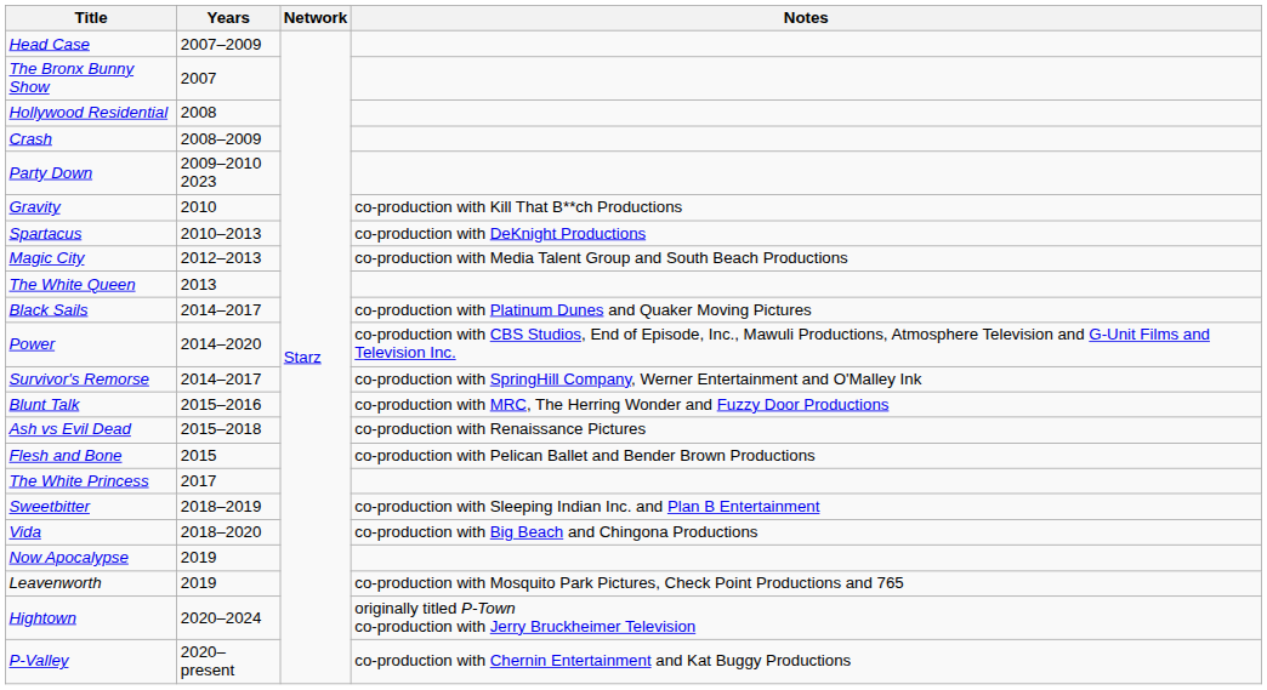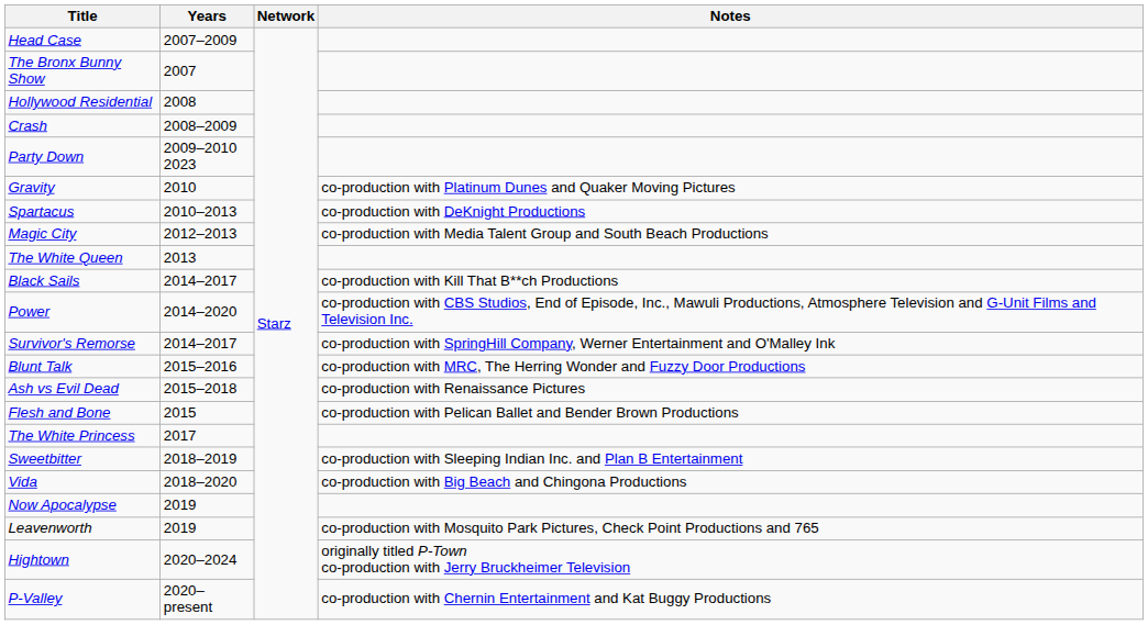 <table class="wikitable sortable">
 <tr>
 <th>Title</th>
 <th>Years</th>
 <th>Network</th>
 <th>Notes</th>
 </tr>
 <tr>
 <td><em><a href='#'>Head Case</a></em></td>
 <td>2007–2009</td>
 <td rowspan="22"><a href='#'>Starz</a></td>
 <td></td>
 </tr>
 <tr>
 <td><em><a href='#'>The Bronx Bunny Show</a></em></td>
 <td>2007</td>
 <td></td>
 </tr>
 <tr>
 <td><em><a href='#'>Hollywood Residential</a></em></td>
 <td>2008</td>
 <td></td>
 </tr>
 <tr>
 <td><em><a href='#'>Crash</a></em></td>
 <td>2008–2009</td>
 <td></td>
 </tr>
 <tr>
 <td><em><a href='#'>Party Down</a></em></td>
 <td>2009–2010<br>2023</td>
 <td></td>
 </tr>
 <tr>
 <td><em><a href='#'>Gravity</a></em></td>
 <td>2010</td>
-<td>co-production with Kill That B**ch Productions</td>
+<td>co-production with <a href='#'>Platinum Dunes</a> and Quaker Moving Pictures</td>
 </tr>
 <tr>
 <td><em><a href='#'>Spartacus</a></em></td>
 <td>2010–2013</td>
 <td>co-production with <a href='#'>DeKnight Productions</a></td>
 </tr>
 <tr>
 <td><em><a href='#'>Magic City</a></em></td>
 <td>2012–2013</td>
 <td>co-production with Media Talent Group and South Beach Productions</td>
 </tr>
 <tr>
 <td><em><a href='#'>The White Queen</a></em></td>
 <td>2013</td>
 <td></td>
 </tr>
 <tr>
 <td><em><a href='#'>Black Sails</a></em></td>
 <td>2014–2017</td>
-<td>co-production with <a href='#'>Platinum Dunes</a> and Quaker Moving Pictures</td>
+<td>co-production with Kill That B**ch Productions</td>
 </tr>
 <tr>
 <td><em><a href='#'>Power</a></em></td>
 <td>2014–2020</td>
 <td>co-production with <a href='#'>CBS Studios</a>, End of Episode, Inc., Mawuli Productions, Atmosphere Television and <a href='#'>G-Unit Films and Television Inc.</a></td>
 </tr>
 <tr>
 <td><em><a href='#'>Survivor's Remorse</a></em></td>
 <td>2014–2017</td>
 <td>co-production with <a href='#'>SpringHill Company</a>, Werner Entertainment and O'Malley Ink</td>
 </tr>
 <tr>
 <td><em><a href='#'>Blunt Talk</a></em></td>
 <td>2015–2016</td>
 <td>co-production with <a href='#'>MRC</a>, The Herring Wonder and <a href='#'>Fuzzy Door Productions</a></td>
 </tr>
 <tr>
 <td><em><a href='#'>Ash vs Evil Dead</a></em></td>
 <td>2015–2018</td>
 <td>co-production with Renaissance Pictures</td>
 </tr>
 <tr>
 <td><em><a href='#'>Flesh and Bone</a></em></td>
 <td>2015</td>
 <td>co-production with Pelican Ballet and Bender Brown Productions</td>
 </tr>
 <tr>
 <td><em><a href='#'>The White Princess</a></em></td>
 <td>2017</td>
 <td></td>
 </tr>
 <tr>
 <td><em><a href='#'>Sweetbitter</a></em></td>
 <td>2018–2019</td>
 <td>co-production with Sleeping Indian Inc. and <a href='#'>Plan B Entertainment</a></td>
 </tr>
 <tr>
 <td><em><a href='#'>Vida</a></em></td>
 <td>2018–2020</td>
 <td>co-production with <a href='#'>Big Beach</a> and Chingona Productions</td>
 </tr>
 <tr>
 <td><em><a href='#'>Now Apocalypse</a></em></td>
 <td>2019</td>
 <td></td>
 </tr>
 <tr>
 <td><em>Leavenworth</em></td>
 <td>2019</td>
 <td>co-production with Mosquito Park Pictures, Check Point Productions and 765</td>
 </tr>
 <tr>
 <td><em><a href='#'>Hightown</a></em></td>
 <td>2020–2024</td>
 <td>originally titled <em>P-Town</em><br>co-production with <a href='#'>Jerry Bruckheimer Television</a></td>
 </tr>
 <tr>
 <td><em><a href='#'>P-Valley</a></em></td>
 <td>2020–present</td>
 <td>co-production with <a href='#'>Chernin Entertainment</a> and Kat Buggy Productions</td>
 </tr>
 </table>
